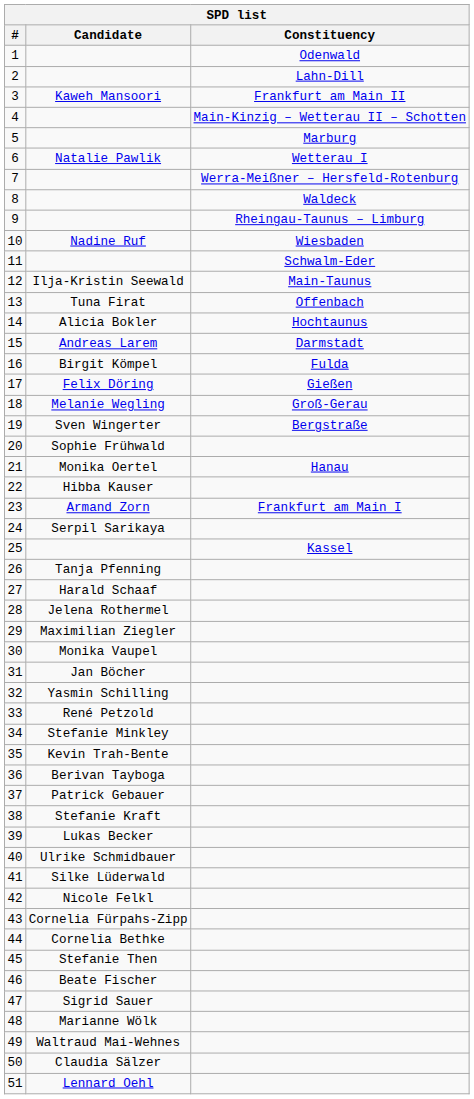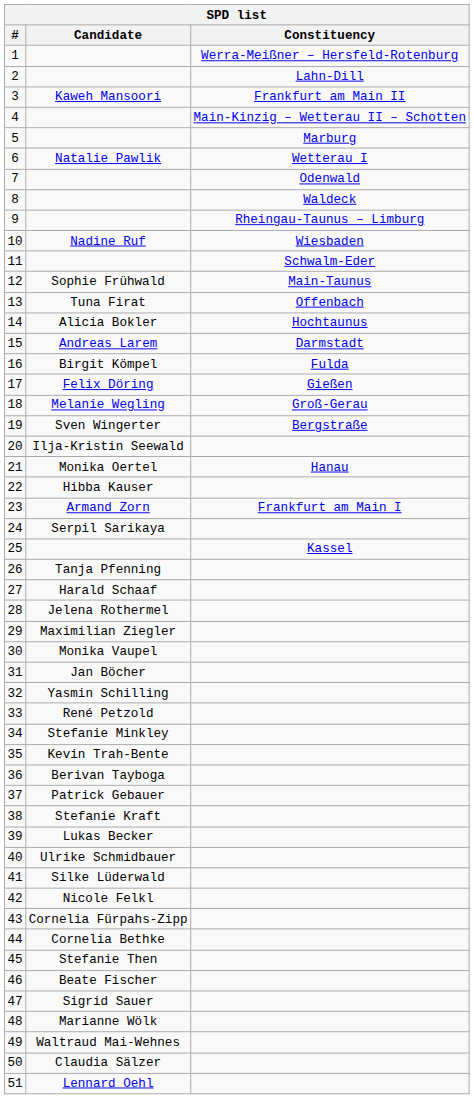 <table class="wikitable mw-collapsible mw-collapsed" style="text-align:center">
 <tr>
 <th colspan=3>SPD list</th>
 </tr>
 <tr>
 <th>#</th>
 <th>Candidate</th>
 <th>Constituency</th>
 </tr>
 <tr>
 <td>1</td>
 <td></td>
-<td><a href='#'>Odenwald</a></td>
+<td><a href='#'>Werra-Meißner – Hersfeld-Rotenburg</a></td>
 </tr>
 <tr>
 <td>2</td>
 <td></td>
 <td><a href='#'>Lahn-Dill</a></td>
 </tr>
 <tr>
 <td>3</td>
 <td><a href='#'>Kaweh Mansoori</a></td>
 <td><a href='#'>Frankfurt am Main II</a></td>
 </tr>
 <tr>
 <td>4</td>
 <td></td>
 <td><a href='#'>Main-Kinzig – Wetterau II – Schotten</a></td>
 </tr>
 <tr>
 <td>5</td>
 <td></td>
 <td><a href='#'>Marburg</a></td>
 </tr>
 <tr>
 <td>6</td>
 <td><a href='#'>Natalie Pawlik</a></td>
 <td><a href='#'>Wetterau I</a></td>
 </tr>
 <tr>
 <td>7</td>
 <td></td>
-<td><a href='#'>Werra-Meißner – Hersfeld-Rotenburg</a></td>
+<td><a href='#'>Odenwald</a></td>
 </tr>
 <tr>
 <td>8</td>
 <td></td>
 <td><a href='#'>Waldeck</a></td>
 </tr>
 <tr>
 <td>9</td>
 <td></td>
 <td><a href='#'>Rheingau-Taunus – Limburg</a></td>
 </tr>
 <tr>
 <td>10</td>
 <td><a href='#'>Nadine Ruf</a></td>
 <td><a href='#'>Wiesbaden</a></td>
 </tr>
 <tr>
 <td>11</td>
 <td></td>
 <td><a href='#'>Schwalm-Eder</a></td>
 </tr>
 <tr>
 <td>12</td>
-<td>Ilja-Kristin Seewald</td>
+<td>Sophie Frühwald</td>
 <td><a href='#'>Main-Taunus</a></td>
 </tr>
 <tr>
 <td>13</td>
 <td>Tuna Firat</td>
 <td><a href='#'>Offenbach</a></td>
 </tr>
 <tr>
 <td>14</td>
 <td>Alicia Bokler</td>
 <td><a href='#'>Hochtaunus</a></td>
 </tr>
 <tr>
 <td>15</td>
 <td><a href='#'>Andreas Larem</a></td>
 <td><a href='#'>Darmstadt</a></td>
 </tr>
 <tr>
 <td>16</td>
 <td>Birgit Kömpel</td>
 <td><a href='#'>Fulda</a></td>
 </tr>
 <tr>
 <td>17</td>
 <td><a href='#'>Felix Döring</a></td>
 <td><a href='#'>Gießen</a></td>
 </tr>
 <tr>
 <td>18</td>
 <td><a href='#'>Melanie Wegling</a></td>
 <td><a href='#'>Groß-Gerau</a></td>
 </tr>
 <tr>
 <td>19</td>
 <td>Sven Wingerter</td>
 <td><a href='#'>Bergstraße</a></td>
 </tr>
 <tr>
 <td>20</td>
-<td>Sophie Frühwald</td>
+<td>Ilja-Kristin Seewald</td>
 <td></td>
 </tr>
 <tr>
 <td>21</td>
 <td>Monika Oertel</td>
 <td><a href='#'>Hanau</a></td>
 </tr>
 <tr>
 <td>22</td>
 <td>Hibba Kauser</td>
 <td></td>
 </tr>
 <tr>
 <td>23</td>
 <td><a href='#'>Armand Zorn</a></td>
 <td><a href='#'>Frankfurt am Main I</a></td>
 </tr>
 <tr>
 <td>24</td>
 <td>Serpil Sarikaya</td>
 <td></td>
 </tr>
 <tr>
 <td>25</td>
 <td></td>
 <td><a href='#'>Kassel</a></td>
 </tr>
 <tr>
 <td>26</td>
 <td>Tanja Pfenning</td>
 <td></td>
 </tr>
 <tr>
 <td>27</td>
 <td>Harald Schaaf</td>
 <td></td>
 </tr>
 <tr>
 <td>28</td>
 <td>Jelena Rothermel</td>
 <td></td>
 </tr>
 <tr>
 <td>29</td>
 <td>Maximilian Ziegler</td>
 <td></td>
 </tr>
 <tr>
 <td>30</td>
 <td>Monika Vaupel</td>
 <td></td>
 </tr>
 <tr>
 <td>31</td>
 <td>Jan Böcher</td>
 <td></td>
 </tr>
 <tr>
 <td>32</td>
 <td>Yasmin Schilling</td>
 <td></td>
 </tr>
 <tr>
 <td>33</td>
 <td>René Petzold</td>
 <td></td>
 </tr>
 <tr>
 <td>34</td>
 <td>Stefanie Minkley</td>
 <td></td>
 </tr>
 <tr>
 <td>35</td>
 <td>Kevin Trah-Bente</td>
 <td></td>
 </tr>
 <tr>
 <td>36</td>
 <td>Berivan Tayboga</td>
 <td></td>
 </tr>
 <tr>
 <td>37</td>
 <td>Patrick Gebauer</td>
 <td></td>
 </tr>
 <tr>
 <td>38</td>
 <td>Stefanie Kraft</td>
 <td></td>
 </tr>
 <tr>
 <td>39</td>
 <td>Lukas Becker</td>
 <td></td>
 </tr>
 <tr>
 <td>40</td>
 <td>Ulrike Schmidbauer</td>
 <td></td>
 </tr>
 <tr>
 <td>41</td>
 <td>Silke Lüderwald</td>
 <td></td>
 </tr>
 <tr>
 <td>42</td>
 <td>Nicole Felkl</td>
 <td></td>
 </tr>
 <tr>
 <td>43</td>
 <td>Cornelia Fürpahs-Zipp</td>
 <td></td>
 </tr>
 <tr>
 <td>44</td>
 <td>Cornelia Bethke</td>
 <td></td>
 </tr>
 <tr>
 <td>45</td>
 <td>Stefanie Then</td>
 <td></td>
 </tr>
 <tr>
 <td>46</td>
 <td>Beate Fischer</td>
 <td></td>
 </tr>
 <tr>
 <td>47</td>
 <td>Sigrid Sauer</td>
 <td></td>
 </tr>
 <tr>
 <td>48</td>
 <td>Marianne Wölk</td>
 <td></td>
 </tr>
 <tr>
 <td>49</td>
 <td>Waltraud Mai-Wehnes</td>
 <td></td>
 </tr>
 <tr>
 <td>50</td>
 <td>Claudia Sälzer</td>
 <td></td>
 </tr>
 <tr>
 <td>51</td>
 <td><a href='#'>Lennard Oehl</a></td>
 <td></td>
 </tr>
 </table>
